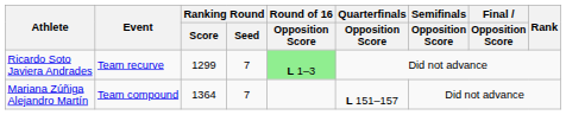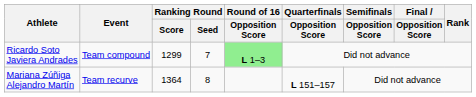 <table class="wikitable" style="font-size:90%">
 <tr>
 <th rowspan="2">Athlete</th>
 <th rowspan="2">Event</th>
 <th colspan="2">Ranking Round</th>
 <th>Round of 16</th>
 <th>Quarterfinals</th>
 <th>Semifinals</th>
 <th>Final / </th>
 <th rowspan="2">Rank</th>
 </tr>
 <tr style="font-size:95%">
 <th>Score</th>
 <th>Seed</th>
 <th>Opposition<br>Score</th>
 <th>Opposition<br>Score</th>
 <th>Opposition<br>Score</th>
 <th>Opposition<br>Score</th>
 </tr>
 <tr style="text-align:center">
 <td style="text-align:left"><a href='#'>Ricardo Soto</a><br><a href='#'>Javiera Andrades</a></td>
-<td style="text-align:left"><a href='#'>Team recurve</a></td>
+<td style="text-align:left"><a href='#'>Team compound</a></td>
 <td>1299</td>
 <td>7</td>
 <td style="background: lightgreen;"><br><strong>L</strong> 1–3</td>
 <td colspan="4">Did not advance</td>
 </tr>
 <tr style="text-align:center">
 <td style="text-align:left"><a href='#'>Mariana Zúñiga</a><br><a href='#'>Alejandro Martín</a></td>
-<td style="text-align:left"><a href='#'>Team compound</a></td>
+<td style="text-align:left"><a href='#'>Team recurve</a></td>
 <td>1364</td>
-<td>7</td>
+<td>8</td>
 <td></td>
 <td><br><strong>L</strong> 151–157</td>
 <td colspan="3">Did not advance</td>
 </tr>
 </table>
